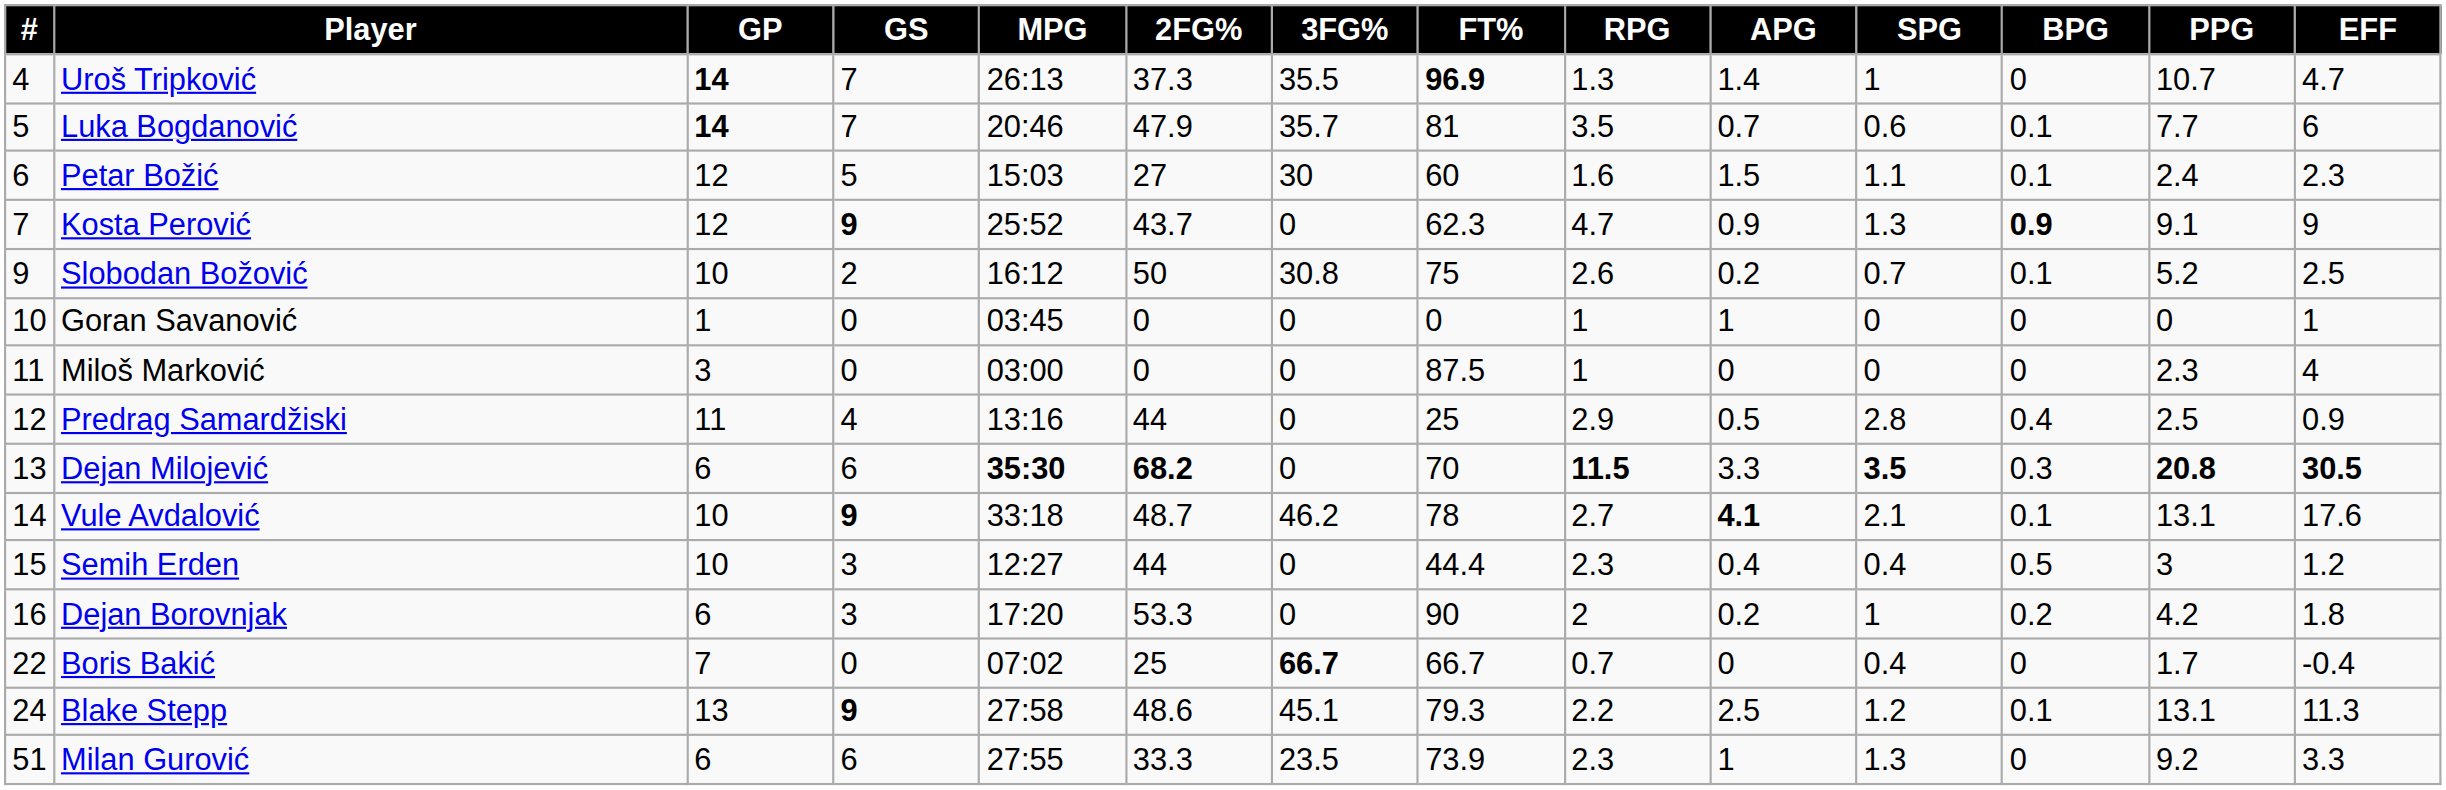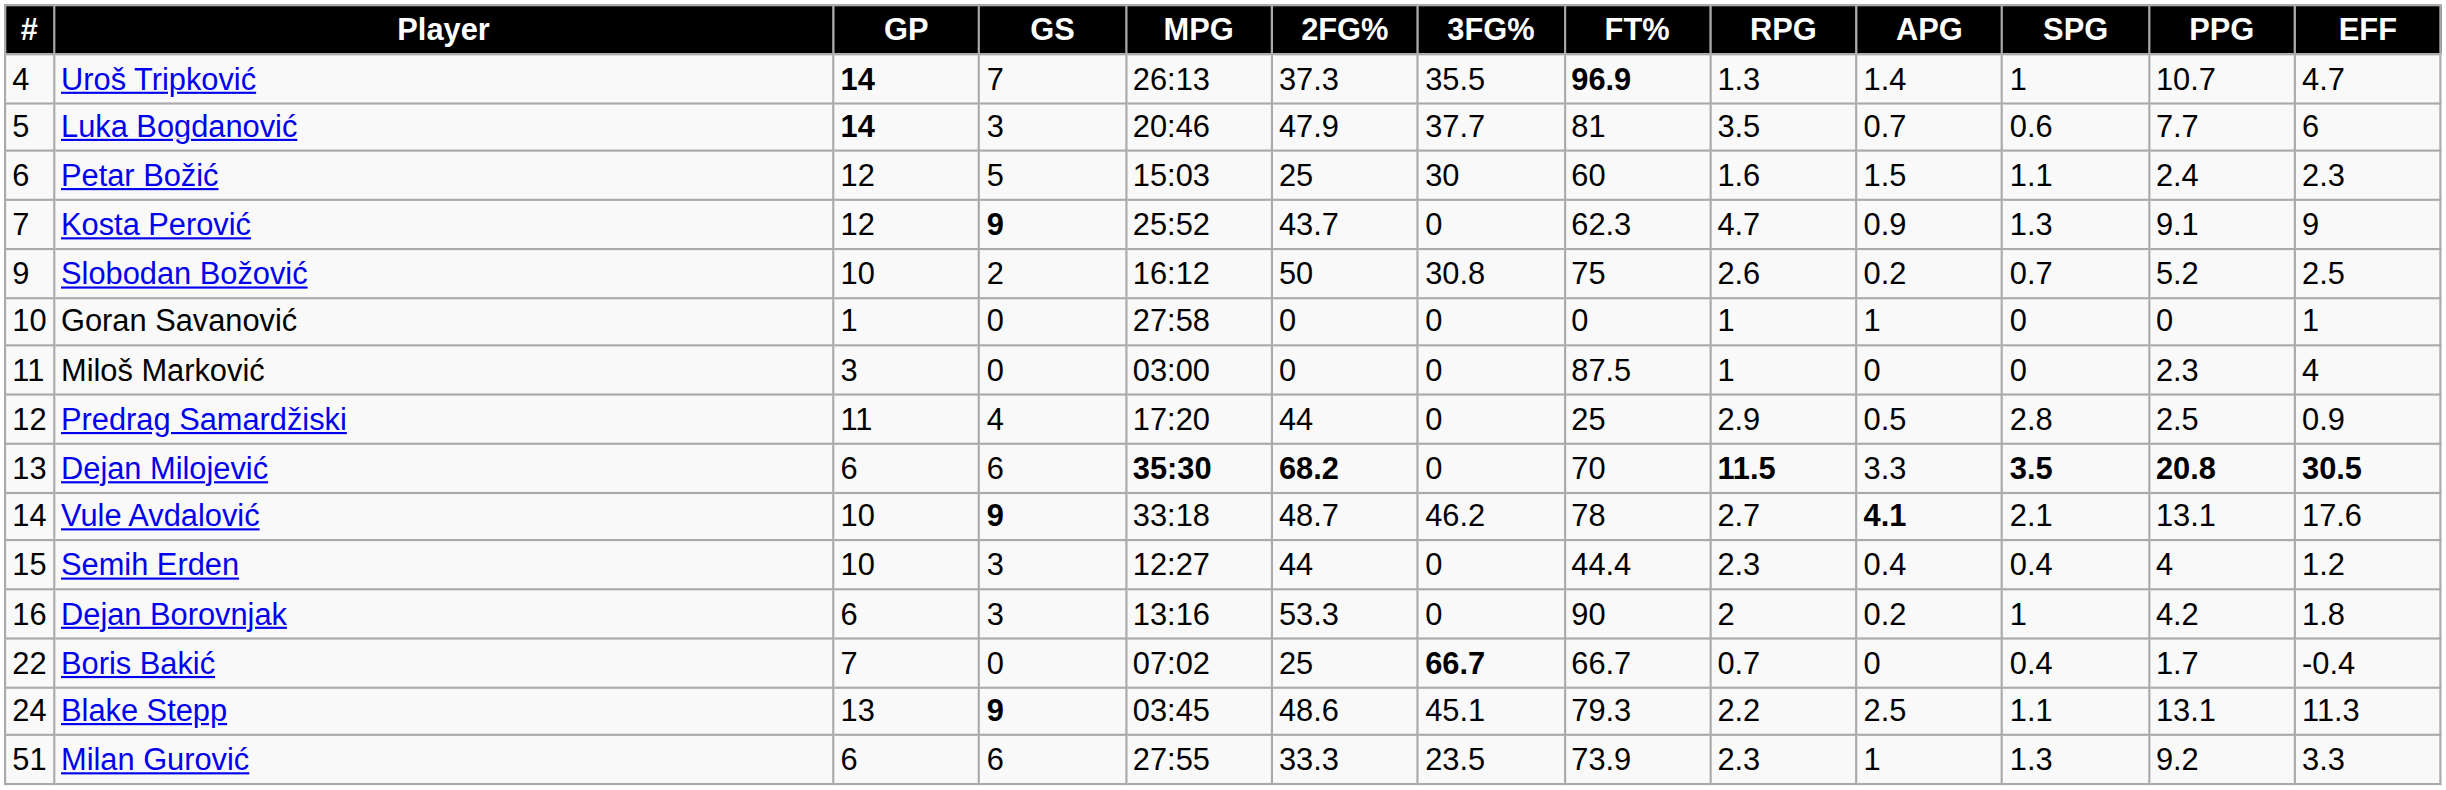 <table class="wikitable sortable" style="font-size: 90%">
 <tr>
 <th style="background:black; color:white;" width="2%">#</th>
 <th style="background:black; color:white;">Player</th>
 <th style="background:black; color:white;" width="6%">GP</th>
 <th style="background:black; color:white;" width="6%">GS</th>
 <th style="background:black; color:white;" width="6%">MPG</th>
 <th style="background:black; color:white;" width="6%">2FG%</th>
 <th style="background:black; color:white;" width="6%">3FG%</th>
 <th style="background:black; color:white;" width="6%">FT%</th>
 <th style="background:black; color:white;" width="6%">RPG</th>
 <th style="background:black; color:white;" width="6%">APG</th>
 <th style="background:black; color:white;" width="6%">SPG</th>
-<th style="background:black; color:white;" width="6%">BPG</th>
 <th style="background:black; color:white;" width="6%">PPG</th>
 <th style="background:black; color:white;" width="6%">EFF</th>
 </tr>
 <tr>
 <td>4</td>
 <td> <a href='#'>Uroš Tripković</a></td>
 <td><strong>14</strong></td>
 <td>7</td>
 <td>26:13</td>
 <td>37.3</td>
 <td>35.5</td>
 <td><strong>96.9</strong></td>
 <td>1.3</td>
 <td>1.4</td>
 <td>1</td>
-<td>0</td>
 <td>10.7</td>
 <td>4.7</td>
 </tr>
 <tr>
 <td>5</td>
 <td> <a href='#'>Luka Bogdanović</a></td>
 <td><strong>14</strong></td>
-<td>7</td>
+<td>3</td>
 <td>20:46</td>
 <td>47.9</td>
-<td>35.7</td>
+<td>37.7</td>
 <td>81</td>
 <td>3.5</td>
 <td>0.7</td>
 <td>0.6</td>
-<td>0.1</td>
 <td>7.7</td>
 <td>6</td>
 </tr>
 <tr>
 <td>6</td>
 <td> <a href='#'>Petar Božić</a></td>
 <td>12</td>
 <td>5</td>
 <td>15:03</td>
-<td>27</td>
+<td>25</td>
 <td>30</td>
 <td>60</td>
 <td>1.6</td>
 <td>1.5</td>
 <td>1.1</td>
-<td>0.1</td>
 <td>2.4</td>
 <td>2.3</td>
 </tr>
 <tr>
 <td>7</td>
 <td> <a href='#'>Kosta Perović</a></td>
 <td>12</td>
 <td><strong>9</strong></td>
 <td>25:52</td>
 <td>43.7</td>
 <td>0</td>
 <td>62.3</td>
 <td>4.7</td>
 <td>0.9</td>
 <td>1.3</td>
-<td><strong>0.9</strong></td>
 <td>9.1</td>
 <td>9</td>
 </tr>
 <tr>
 <td>9</td>
 <td> <a href='#'>Slobodan Božović</a></td>
 <td>10</td>
 <td>2</td>
 <td>16:12</td>
 <td>50</td>
 <td>30.8</td>
 <td>75</td>
 <td>2.6</td>
 <td>0.2</td>
 <td>0.7</td>
-<td>0.1</td>
 <td>5.2</td>
 <td>2.5</td>
 </tr>
 <tr>
 <td>10</td>
 <td> Goran Savanović</td>
 <td>1</td>
 <td>0</td>
-<td>03:45</td>
+<td>27:58</td>
 <td>0</td>
 <td>0</td>
 <td>0</td>
 <td>1</td>
 <td>1</td>
-<td>0</td>
 <td>0</td>
 <td>0</td>
 <td>1</td>
 </tr>
 <tr>
 <td>11</td>
 <td> Miloš Marković</td>
 <td>3</td>
 <td>0</td>
 <td>03:00</td>
 <td>0</td>
 <td>0</td>
 <td>87.5</td>
 <td>1</td>
 <td>0</td>
 <td>0</td>
-<td>0</td>
 <td>2.3</td>
 <td>4</td>
 </tr>
 <tr>
 <td>12</td>
 <td> <a href='#'>Predrag Samardžiski</a></td>
 <td>11</td>
 <td>4</td>
-<td>13:16</td>
+<td>17:20</td>
 <td>44</td>
 <td>0</td>
 <td>25</td>
 <td>2.9</td>
 <td>0.5</td>
 <td>2.8</td>
-<td>0.4</td>
 <td>2.5</td>
 <td>0.9</td>
 </tr>
 <tr>
 <td>13</td>
 <td> <a href='#'>Dejan Milojević</a></td>
 <td>6</td>
 <td>6</td>
 <td><strong>35:30</strong></td>
 <td><strong>68.2</strong></td>
 <td>0</td>
 <td>70</td>
 <td><strong>11.5</strong></td>
 <td>3.3</td>
 <td><strong>3.5</strong></td>
-<td>0.3</td>
 <td><strong>20.8</strong></td>
 <td><strong>30.5</strong></td>
 </tr>
 <tr>
 <td>14</td>
 <td> <a href='#'>Vule Avdalović</a></td>
 <td>10</td>
 <td><strong>9</strong></td>
 <td>33:18</td>
 <td>48.7</td>
 <td>46.2</td>
 <td>78</td>
 <td>2.7</td>
 <td><strong>4.1</strong></td>
 <td>2.1</td>
-<td>0.1</td>
 <td>13.1</td>
 <td>17.6</td>
 </tr>
 <tr>
 <td>15</td>
 <td> <a href='#'>Semih Erden</a></td>
 <td>10</td>
 <td>3</td>
 <td>12:27</td>
 <td>44</td>
 <td>0</td>
 <td>44.4</td>
 <td>2.3</td>
 <td>0.4</td>
 <td>0.4</td>
-<td>0.5</td>
-<td>3</td>
+<td>4</td>
 <td>1.2</td>
 </tr>
 <tr>
 <td>16</td>
 <td> <a href='#'>Dejan Borovnjak</a></td>
 <td>6</td>
 <td>3</td>
-<td>17:20</td>
+<td>13:16</td>
 <td>53.3</td>
 <td>0</td>
 <td>90</td>
 <td>2</td>
 <td>0.2</td>
 <td>1</td>
-<td>0.2</td>
 <td>4.2</td>
 <td>1.8</td>
 </tr>
 <tr>
 <td>22</td>
 <td> <a href='#'>Boris Bakić</a></td>
 <td>7</td>
 <td>0</td>
 <td>07:02</td>
 <td>25</td>
 <td><strong>66.7</strong></td>
 <td>66.7</td>
 <td>0.7</td>
 <td>0</td>
 <td>0.4</td>
-<td>0</td>
 <td>1.7</td>
 <td>-0.4</td>
 </tr>
 <tr>
 <td>24</td>
 <td> <a href='#'>Blake Stepp</a></td>
 <td>13</td>
 <td><strong>9</strong></td>
-<td>27:58</td>
+<td>03:45</td>
 <td>48.6</td>
 <td>45.1</td>
 <td>79.3</td>
 <td>2.2</td>
 <td>2.5</td>
-<td>1.2</td>
-<td>0.1</td>
+<td>1.1</td>
 <td>13.1</td>
 <td>11.3</td>
 </tr>
 <tr>
 <td>51</td>
 <td> <a href='#'>Milan Gurović</a></td>
 <td>6</td>
 <td>6</td>
 <td>27:55</td>
 <td>33.3</td>
 <td>23.5</td>
 <td>73.9</td>
 <td>2.3</td>
 <td>1</td>
 <td>1.3</td>
-<td>0</td>
 <td>9.2</td>
 <td>3.3</td>
 </tr>
 </table>
